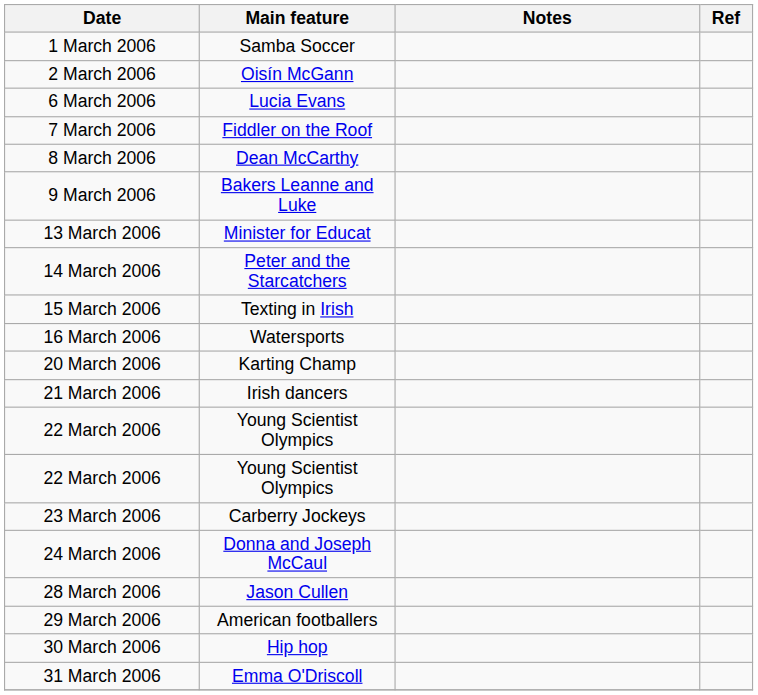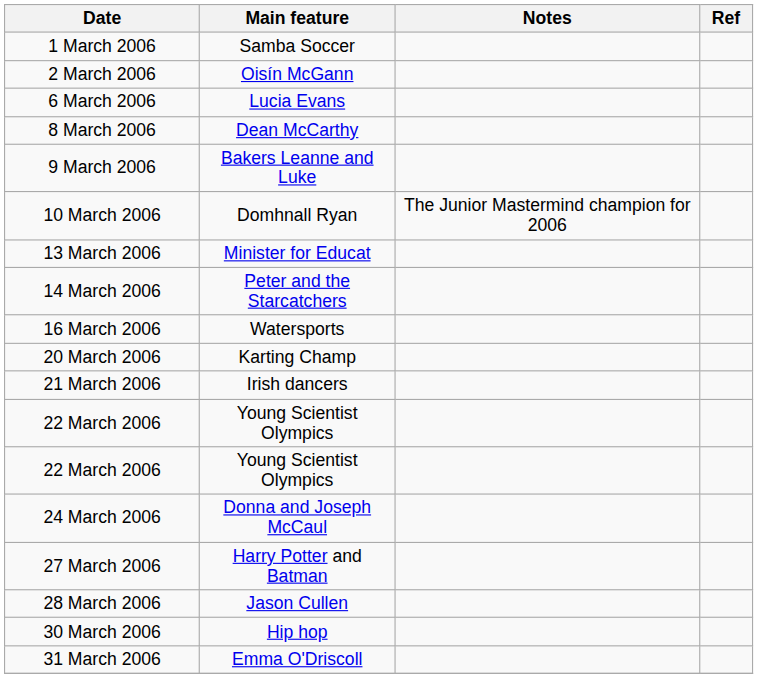 <table class="wikitable">
 <tr>
 <th width="170" rowspan="1">Date</th>
 <th width="170" rowspan="1">Main feature</th>
 <th width="270" rowspan="1">Notes</th>
 <th width="40" rowspan="1">Ref</th>
 </tr>
 <tr>
 <td align="center">1 March 2006</td>
 <td align="center">Samba Soccer</td>
 <td align="center"></td>
 <td align="center"></td>
 </tr>
 <tr>
 <td align="center">2 March 2006</td>
 <td align="center"><a href='#'>Oisín McGann</a></td>
 <td align="center"></td>
 <td align="center"></td>
 </tr>
 <tr>
 <td align="center">6 March 2006</td>
 <td align="center"><a href='#'>Lucia Evans</a></td>
 <td align="center"></td>
 <td align="center"></td>
 </tr>
 <tr>
-<td align="center">7 March 2006</td>
-<td align="center"><a href='#'>Fiddler on the Roof</a></td>
-<td align="center"></td>
-<td align="center"></td>
-</tr>
-<tr>
 <td align="center">8 March 2006</td>
 <td align="center"><a href='#'>Dean McCarthy</a></td>
 <td align="center"></td>
 <td align="center"></td>
 </tr>
 <tr>
 <td align="center">9 March 2006</td>
 <td align="center"><a href='#'>Bakers Leanne and Luke</a></td>
 <td align="center"></td>
 <td align="center"></td>
 </tr>
 <tr>
+<td align="center">10 March 2006</td>
+<td align="center">Domhnall Ryan</td>
+<td align="center">The Junior Mastermind champion for 2006</td>
+<td align="center"></td>
+</tr>
+<tr>
 <td align="center">13 March 2006</td>
 <td align="center"><a href='#'>Minister for Educat</a></td>
 <td align="center"></td>
 <td align="center"></td>
 </tr>
 <tr>
 <td align="center">14 March 2006</td>
 <td align="center"><a href='#'>Peter and the Starcatchers</a></td>
-<td align="center"></td>
-<td align="center"></td>
-</tr>
-<tr>
-<td align="center">15 March 2006</td>
-<td align="center">Texting in <a href='#'>Irish</a></td>
 <td align="center"></td>
 <td align="center"></td>
 </tr>
 <tr>
 <td align="center">16 March 2006</td>
 <td align="center">Watersports</td>
 <td align="center"></td>
 <td align="center"></td>
 </tr>
 <tr>
 <td align="center">20 March 2006</td>
 <td align="center">Karting Champ</td>
 <td align="center"></td>
 <td align="center"></td>
 </tr>
 <tr>
 <td align="center">21 March 2006</td>
 <td align="center">Irish dancers</td>
 <td align="center"></td>
 <td align="center"></td>
 </tr>
 <tr>
 <td align="center">22 March 2006</td>
 <td align="center">Young Scientist Olympics</td>
 <td align="center"></td>
 <td align="center"></td>
 </tr>
 <tr>
 <td align="center">22 March 2006</td>
 <td align="center">Young Scientist Olympics</td>
 <td align="center"></td>
 <td align="center"></td>
 </tr>
 <tr>
-<td align="center">23 March 2006</td>
-<td align="center">Carberry Jockeys</td>
-<td align="center"></td>
-<td align="center"></td>
-</tr>
-<tr>
 <td align="center">24 March 2006</td>
 <td align="center"><a href='#'>Donna and Joseph McCaul</a></td>
 <td align="center"></td>
 <td align="center"></td>
 </tr>
 <tr>
-<td align="center">28 March 2006</td>
-<td align="center"><a href='#'>Jason Cullen</a></td>
+<td align="center">27 March 2006</td>
+<td align="center"><a href='#'>Harry Potter</a> and <a href='#'>Batman</a></td>
 <td align="center"></td>
 <td align="center"></td>
 </tr>
 <tr>
-<td align="center">29 March 2006</td>
-<td align="center">American footballers</td>
+<td align="center">28 March 2006</td>
+<td align="center"><a href='#'>Jason Cullen</a></td>
 <td align="center"></td>
 <td align="center"></td>
 </tr>
 <tr>
 <td align="center">30 March 2006</td>
 <td align="center"><a href='#'>Hip hop</a></td>
 <td align="center"></td>
 <td align="center"></td>
 </tr>
 <tr>
 <td align="center">31 March 2006</td>
 <td align="center"><a href='#'>Emma O'Driscoll</a></td>
 <td align="center"></td>
 <td align="center"></td>
 </tr>
 <tr>
 </tr>
 </table>
